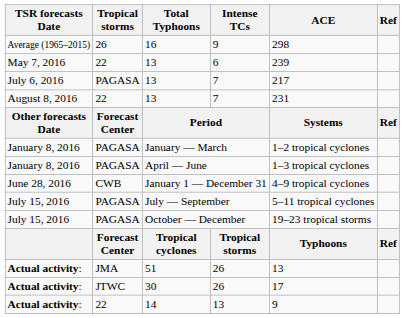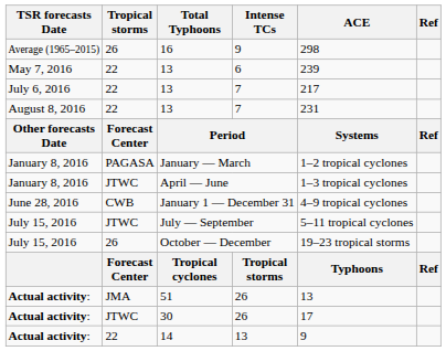 <table class="wikitable" style="float:right">
 <tr>
 <th>TSR forecasts<br>Date</th>
 <th>Tropical<br>storms</th>
 <th>Total<br>Typhoons</th>
 <th>Intense<br>TCs</th>
 <th>ACE</th>
 <th>Ref</th>
 </tr>
 <tr>
 <td><small>Average (1965–2015)</small></td>
 <td>26</td>
 <td>16</td>
 <td>9</td>
 <td>298</td>
 <td></td>
 </tr>
 <tr>
 <td>May 7, 2016</td>
 <td>22</td>
 <td>13</td>
 <td>6</td>
 <td>239</td>
 <td></td>
 </tr>
 <tr>
 <td>July 6, 2016</td>
-<td>PAGASA</td>
+<td>22</td>
 <td>13</td>
 <td>7</td>
 <td>217</td>
 <td></td>
 </tr>
 <tr>
 <td>August 8, 2016</td>
 <td>22</td>
 <td>13</td>
 <td>7</td>
 <td>231</td>
 <td></td>
 </tr>
 <tr>
 <th>Other forecasts<br>Date</th>
 <th>Forecast<br>Center</th>
 <th colspan=2>Period</th>
 <th>Systems</th>
 <th>Ref</th>
 </tr>
 <tr>
 <td>January 8, 2016</td>
 <td>PAGASA</td>
 <td colspan=2>January — March</td>
 <td>1–2 tropical cyclones</td>
 <td></td>
 </tr>
 <tr>
 <td>January 8, 2016</td>
-<td>PAGASA</td>
+<td>JTWC</td>
 <td colspan=2>April — June</td>
 <td>1–3 tropical cyclones</td>
 <td></td>
 </tr>
 <tr>
 <td>June 28, 2016</td>
 <td>CWB</td>
 <td colspan=2>January 1 — December 31</td>
 <td>4–9 tropical cyclones</td>
 <td></td>
 </tr>
 <tr>
 <td>July 15, 2016</td>
-<td>PAGASA</td>
+<td>JTWC</td>
 <td colspan=2>July — September</td>
 <td>5–11 tropical cyclones</td>
 <td></td>
 </tr>
 <tr>
 <td>July 15, 2016</td>
-<td>PAGASA</td>
+<td>26</td>
 <td colspan=2>October — December</td>
 <td>19–23 tropical storms</td>
 <td></td>
 </tr>
 <tr>
 <th></th>
 <th>Forecast<br>Center</th>
 <th>Tropical<br>cyclones</th>
 <th>Tropical<br>storms</th>
 <th>Typhoons</th>
 <th>Ref</th>
 </tr>
 <tr>
 <td><strong>Actual activity</strong>:</td>
 <td>JMA</td>
 <td>51</td>
 <td>26</td>
 <td>13</td>
 <td></td>
 </tr>
 <tr>
 <td><strong>Actual activity</strong>:</td>
 <td>JTWC</td>
 <td>30</td>
 <td>26</td>
 <td>17</td>
 <td></td>
 </tr>
 <tr>
 <td><strong>Actual activity</strong>:</td>
 <td>22</td>
 <td>14</td>
 <td>13</td>
 <td>9</td>
 <td></td>
 </tr>
 </table>
